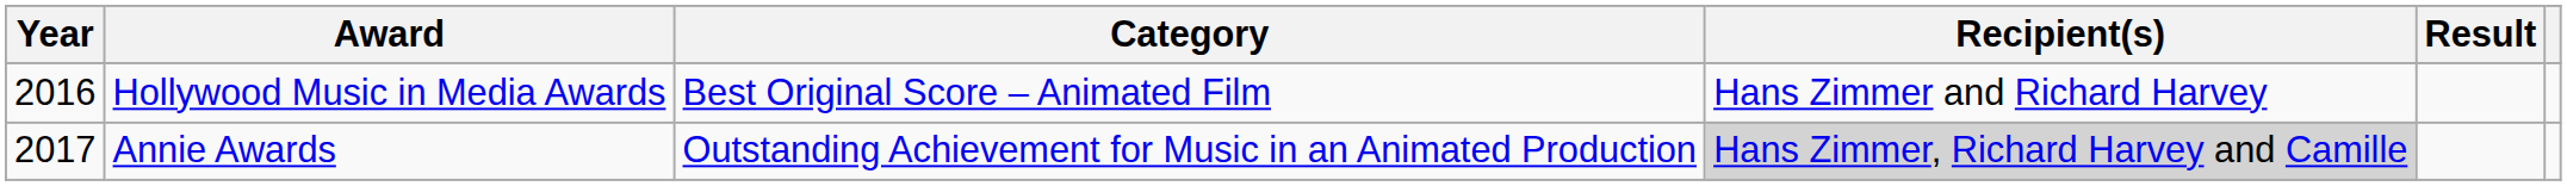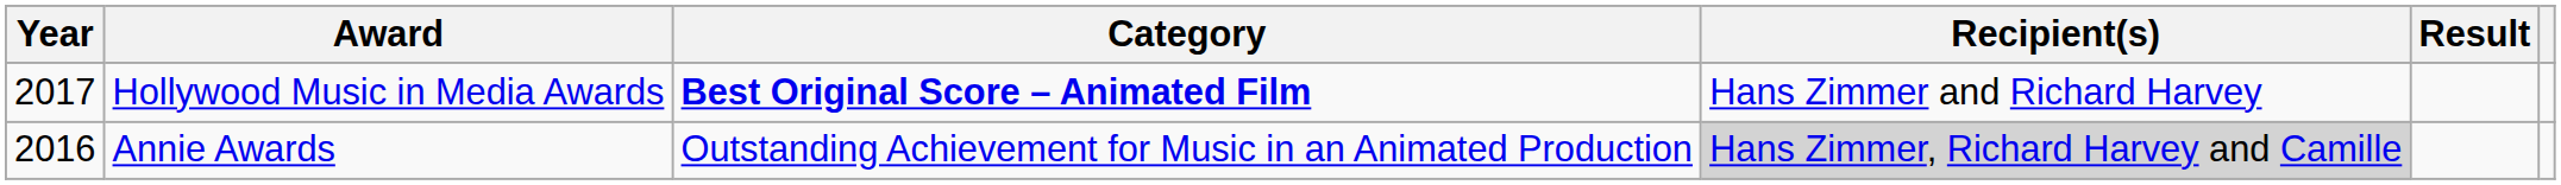 <table class="wikitable">
 <tr>
 <th scope="col">Year</th>
 <th scope="col">Award</th>
 <th scope="col">Category</th>
 <th scope="col">Recipient(s)</th>
 <th scope="col">Result</th>
 <th scope="col"></th>
 </tr>
 <tr>
-<td>2016</td>
+<td>2017</td>
 <td><a href='#'>Hollywood Music in Media Awards</a></td>
-<td><a href='#'>Best Original Score – Animated Film</a></td>
+<td><strong><a href='#'>Best Original Score – Animated Film</a></strong></td>
 <td><a href='#'>Hans Zimmer</a> and <a href='#'>Richard Harvey</a></td>
 <td></td>
 <td></td>
 </tr>
 <tr>
-<td>2017</td>
+<td>2016</td>
 <td><a href='#'>Annie Awards</a></td>
 <td><a href='#'>Outstanding Achievement for Music in an Animated Production</a></td>
 <td style="background: lightgrey;"><a href='#'>Hans Zimmer</a>, <a href='#'>Richard Harvey</a> and <a href='#'>Camille</a></td>
 <td></td>
 <td></td>
 </tr>
 </table>
